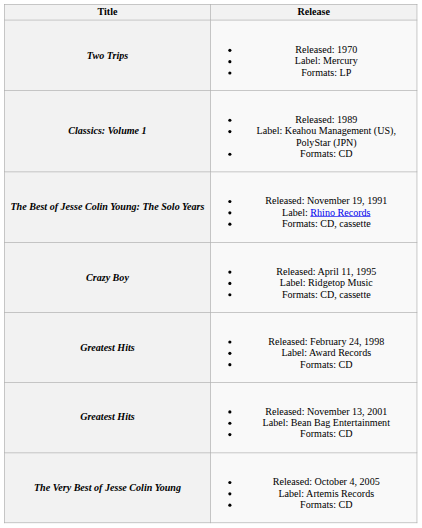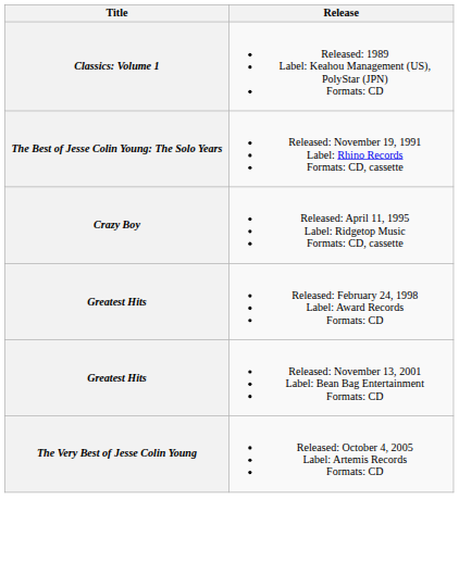 <table class="wikitable plainrowheaders" style="text-align:center;">
 <tr>
 <th scope="col" rowspan="1" style="width:20em;">Title</th>
 <th scope="col" rowspan="1" style="width:20em;">Release</th>
-</tr>
-<tr>
-<th scope="row"><em>Two Trips</em></th>
-<td><br><ul><li>Released: 1970</li><li>Label: Mercury</li><li>Formats: LP</li></ul></td>
 </tr>
 <tr>
 <th scope="row"><em>Classics: Volume 1</em></th>
 <td><br><ul><li>Released: 1989</li><li>Label: Keahou Management <span>(US)</span>, PolyStar <span>(JPN)</span></li><li>Formats: CD</li></ul></td>
 </tr>
 <tr>
 <th scope="row"><em>The Best of Jesse Colin Young: The Solo Years</em></th>
 <td><br><ul><li>Released: November 19, 1991</li><li>Label: <a href='#'>Rhino Records</a></li><li>Formats: CD, cassette</li></ul></td>
 </tr>
 <tr>
 <th scope="row"><em>Crazy Boy</em></th>
 <td><br><ul><li>Released: April 11, 1995</li><li>Label: Ridgetop Music</li><li>Formats: CD, cassette</li></ul></td>
 </tr>
 <tr>
 <th scope="row"><em>Greatest Hits</em></th>
 <td><br><ul><li>Released: February 24, 1998</li><li>Label: Award Records</li><li>Formats: CD</li></ul></td>
 </tr>
 <tr>
 <th scope="row"><em>Greatest Hits</em></th>
 <td><br><ul><li>Released: November 13, 2001</li><li>Label: Bean Bag Entertainment</li><li>Formats: CD</li></ul></td>
 </tr>
 <tr>
 <th scope="row"><em>The Very Best of Jesse Colin Young</em></th>
 <td><br><ul><li>Released: October 4, 2005</li><li>Label: Artemis Records</li><li>Formats: CD</li></ul></td>
 </tr>
 </table>
